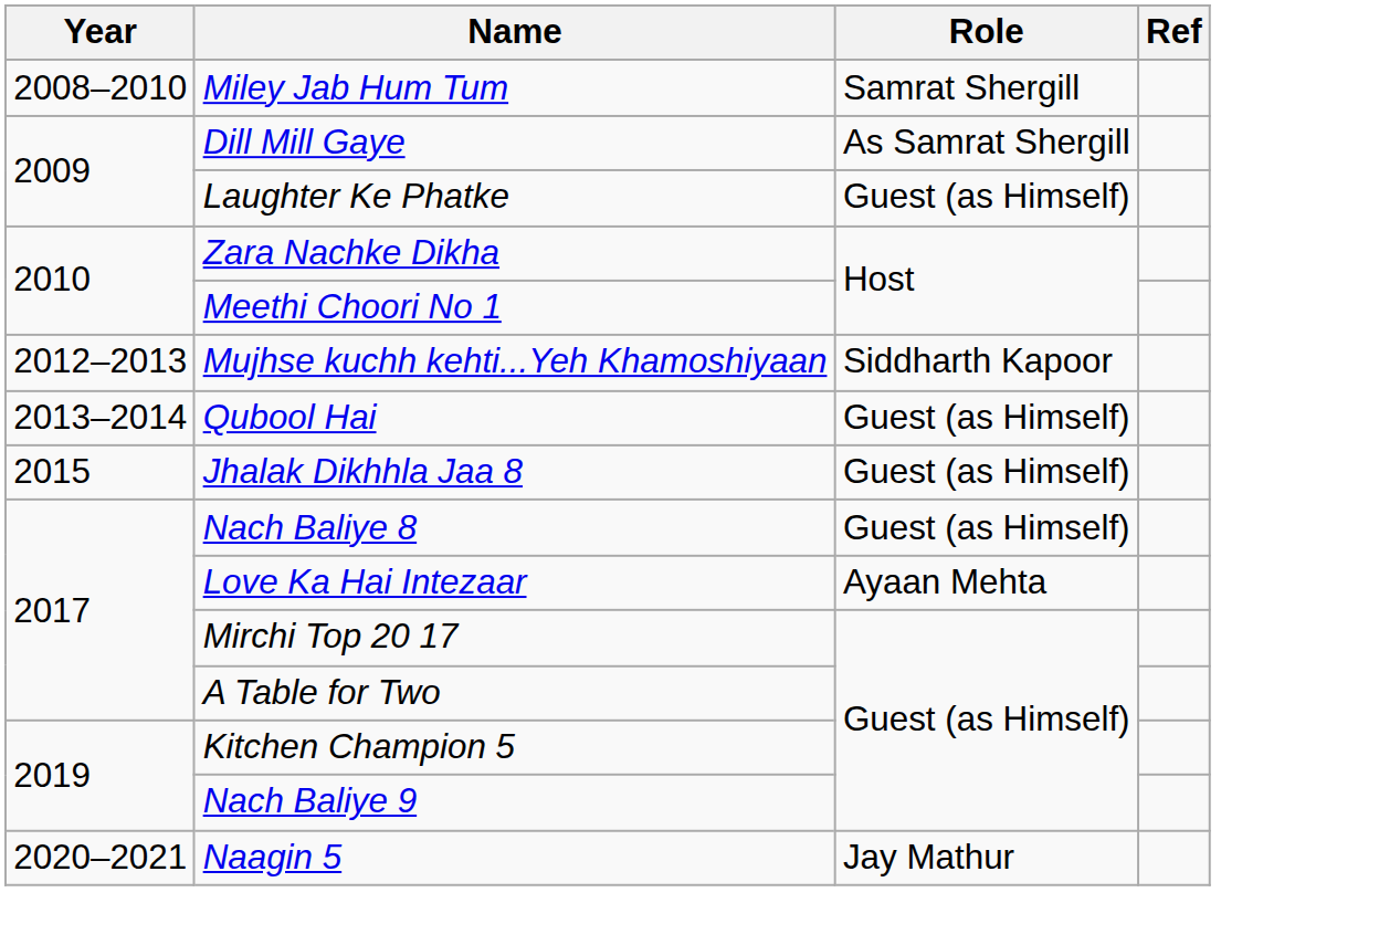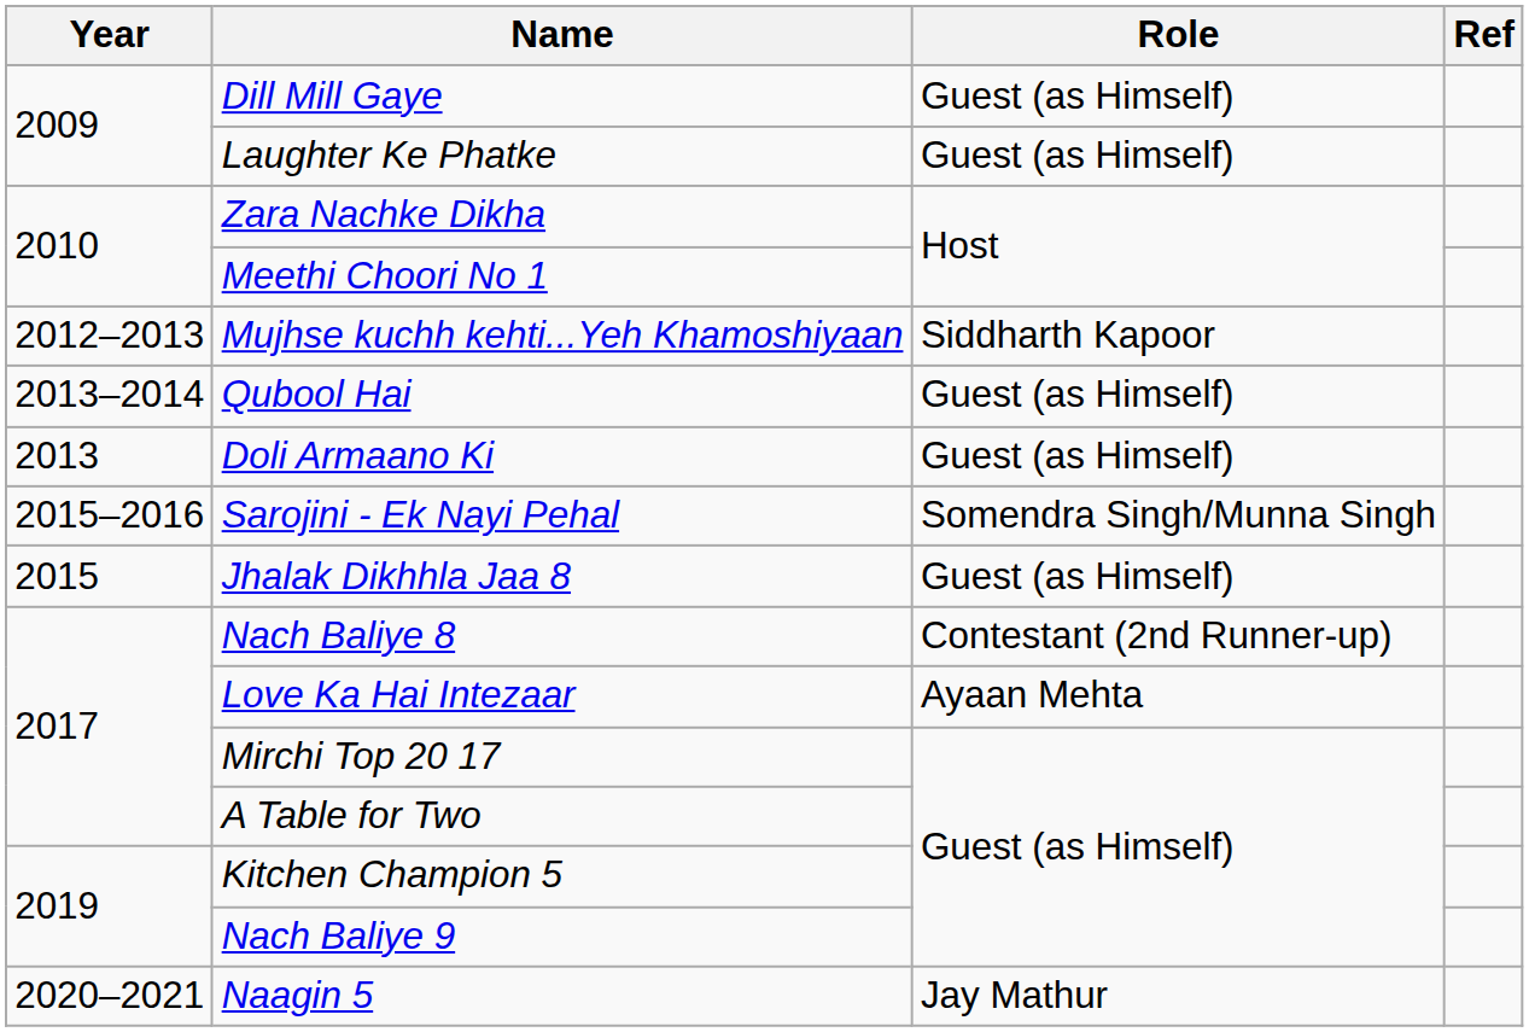 <table class="wikitable">
 <tr>
 <th>Year</th>
 <th>Name</th>
 <th>Role</th>
 <th>Ref</th>
 </tr>
 <tr>
-<td>2008–2010</td>
-<td><em><a href='#'>Miley Jab Hum Tum</a></em></td>
-<td>Samrat Shergill</td>
-<td></td>
-</tr>
-<tr>
 <td rowspan="2">2009</td>
 <td><em><a href='#'>Dill Mill Gaye</a></em></td>
-<td>As Samrat Shergill</td>
+<td>Guest (as Himself)</td>
 <td></td>
 </tr>
 <tr>
 <td><em>Laughter Ke Phatke</em></td>
 <td>Guest (as Himself)</td>
 <td></td>
 </tr>
 <tr>
 <td rowspan="2">2010</td>
 <td><em><a href='#'>Zara Nachke Dikha</a></em></td>
 <td rowspan="2">Host</td>
 <td></td>
 </tr>
 <tr>
 <td><em><a href='#'>Meethi Choori No 1</a></em></td>
 <td></td>
 </tr>
 <tr>
 <td>2012–2013</td>
 <td><em><a href='#'>Mujhse kuchh kehti...Yeh Khamoshiyaan</a></em></td>
 <td>Siddharth Kapoor</td>
 <td></td>
 </tr>
 <tr>
 <td>2013–2014</td>
 <td><em><a href='#'>Qubool Hai</a></em></td>
 <td>Guest (as Himself)</td>
 <td></td>
 </tr>
 <tr>
+<td>2013</td>
+<td><em><a href='#'>Doli Armaano Ki</a></em></td>
+<td>Guest (as Himself)</td>
+<td></td>
+</tr>
+<tr>
+<td>2015–2016</td>
+<td><em><a href='#'>Sarojini - Ek Nayi Pehal</a></em></td>
+<td>Somendra Singh/Munna Singh</td>
+<td></td>
+</tr>
+<tr>
 <td>2015</td>
 <td><em><a href='#'>Jhalak Dikhhla Jaa 8</a></em></td>
 <td>Guest (as Himself)</td>
 <td></td>
 </tr>
 <tr>
 <td rowspan="4">2017</td>
 <td><em><a href='#'>Nach Baliye 8</a></em></td>
-<td>Guest (as Himself)</td>
+<td>Contestant (2nd Runner-up)</td>
 <td></td>
 </tr>
 <tr>
 <td><em><a href='#'>Love Ka Hai Intezaar</a></em></td>
 <td>Ayaan Mehta</td>
 <td></td>
 </tr>
 <tr>
 <td><em>Mirchi Top 20 17</em></td>
 <td rowspan="4">Guest (as Himself)</td>
 <td></td>
 </tr>
 <tr>
 <td><em>A Table for Two</em></td>
 <td></td>
 </tr>
 <tr>
 <td rowspan="2">2019</td>
 <td><em>Kitchen Champion 5</em></td>
 <td></td>
 </tr>
 <tr>
 <td><em><a href='#'>Nach Baliye 9</a></em></td>
 <td></td>
 </tr>
 <tr>
 <td>2020–2021</td>
 <td><em><a href='#'>Naagin 5</a></em></td>
 <td>Jay Mathur</td>
 <td></td>
 </tr>
 </table>
